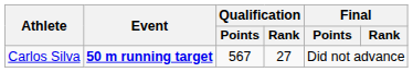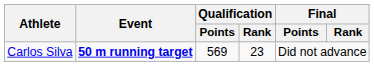 <table class="wikitable" style="font-size:90%">
 <tr>
 <th rowspan="2">Athlete</th>
 <th rowspan="2">Event</th>
 <th colspan=2>Qualification</th>
 <th colspan=2>Final</th>
 </tr>
 <tr style="font-size:95%">
 <th>Points</th>
 <th>Rank</th>
 <th>Points</th>
 <th>Rank</th>
 </tr>
 <tr align=center>
 <td align=left><a href='#'>Carlos Silva</a></td>
 <td align=left><strong><a href='#'>50 m running target</a></strong></td>
-<td>567</td>
-<td>27</td>
+<td>569</td>
+<td>23</td>
 <td colspan=2>Did not advance</td>
 </tr>
 </table>
